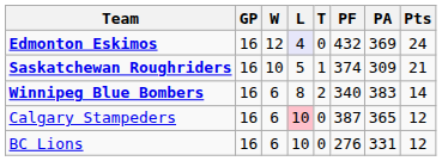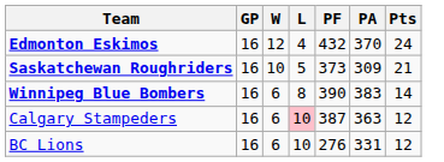 <table class="wikitable">
 <tr>
 <th>Team</th>
 <th>GP</th>
 <th>W</th>
 <th>L</th>
-<th>T</th>
 <th>PF</th>
 <th>PA</th>
 <th>Pts</th>
 </tr>
 <tr align="center">
 <td align="left"><strong><a href='#'>Edmonton Eskimos</a></strong></td>
 <td>16</td>
 <td>12</td>
-<td style="background: lavender;">4</td>
-<td>0</td>
+<td>4</td>
 <td>432</td>
-<td>369</td>
+<td>370</td>
 <td>24</td>
 </tr>
 <tr align="center">
 <td align="left"><strong><a href='#'>Saskatchewan Roughriders</a></strong></td>
 <td>16</td>
 <td>10</td>
 <td>5</td>
-<td>1</td>
-<td>374</td>
+<td>373</td>
 <td>309</td>
 <td>21</td>
 </tr>
 <tr align="center">
 <td align="left"><strong><a href='#'>Winnipeg Blue Bombers</a></strong></td>
 <td>16</td>
 <td>6</td>
 <td>8</td>
-<td>2</td>
-<td>340</td>
+<td>390</td>
 <td>383</td>
 <td>14</td>
 </tr>
 <tr align="center">
 <td align="left"><a href='#'>Calgary Stampeders</a></td>
 <td>16</td>
 <td>6</td>
 <td style="background: pink;">10</td>
-<td>0</td>
 <td>387</td>
-<td>365</td>
+<td>363</td>
 <td>12</td>
 </tr>
 <tr align="center">
 <td align="left"><a href='#'>BC Lions</a></td>
 <td>16</td>
 <td>6</td>
 <td>10</td>
-<td>0</td>
 <td>276</td>
 <td>331</td>
 <td>12</td>
 </tr>
 </table>
